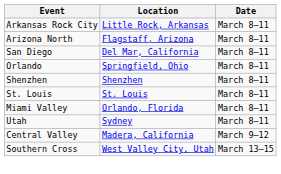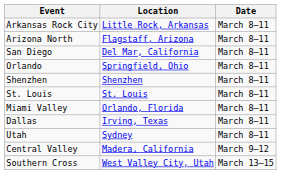 <table class="wikitable">
 <tr>
 <th>Event</th>
 <th>Location</th>
 <th>Date</th>
 </tr>
 <tr>
 <td>Arkansas Rock City</td>
 <td><a href='#'>Little Rock, Arkansas</a></td>
 <td>March 8–11</td>
 </tr>
 <tr>
 <td>Arizona North</td>
 <td><a href='#'>Flagstaff, Arizona</a></td>
 <td>March 8–11</td>
 </tr>
 <tr>
 <td>San Diego</td>
 <td><a href='#'>Del Mar, California</a></td>
 <td>March 8–11</td>
 </tr>
 <tr>
 <td>Orlando</td>
 <td><a href='#'>Springfield, Ohio</a></td>
 <td>March 8–11</td>
 </tr>
 <tr>
 <td>Shenzhen</td>
 <td><a href='#'>Shenzhen</a></td>
 <td>March 8–11</td>
 </tr>
 <tr>
 <td>St. Louis</td>
 <td><a href='#'>St. Louis</a></td>
 <td>March 8–11</td>
 </tr>
 <tr>
 <td>Miami Valley</td>
 <td><a href='#'>Orlando, Florida</a></td>
 <td>March 8–11</td>
 </tr>
 <tr>
+<td>Dallas</td>
+<td><a href='#'>Irving, Texas</a></td>
+<td>March 8–11</td>
+</tr>
+<tr>
 <td>Utah</td>
 <td><a href='#'>Sydney</a></td>
 <td>March 8–11</td>
 </tr>
 <tr>
 <td>Central Valley</td>
 <td><a href='#'>Madera, California</a></td>
 <td>March 9–12</td>
 </tr>
 <tr>
 <td>Southern Cross</td>
 <td><a href='#'>West Valley City, Utah</a></td>
 <td>March 13–15</td>
 </tr>
 </table>
